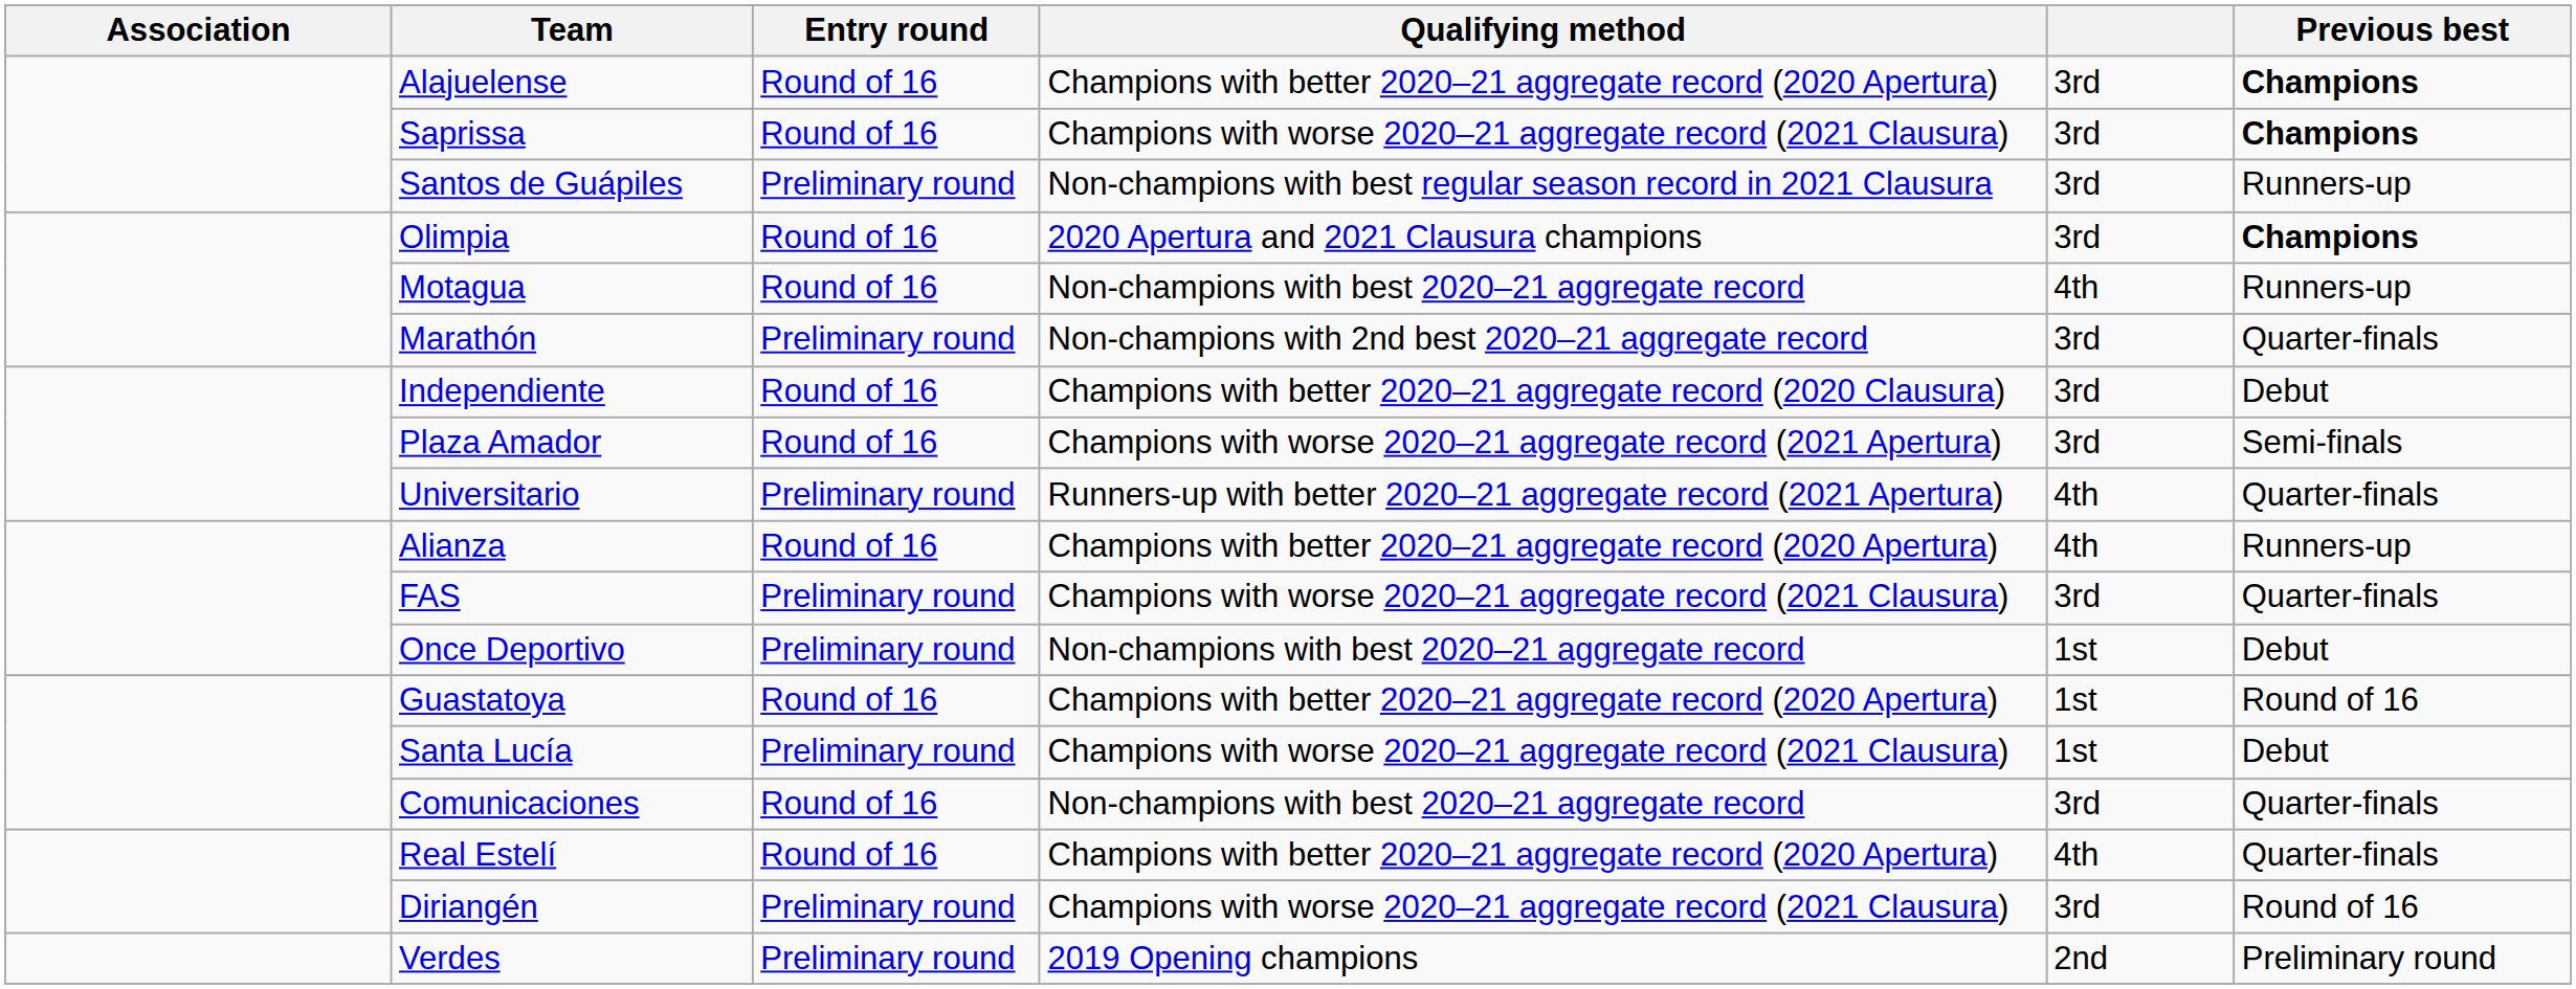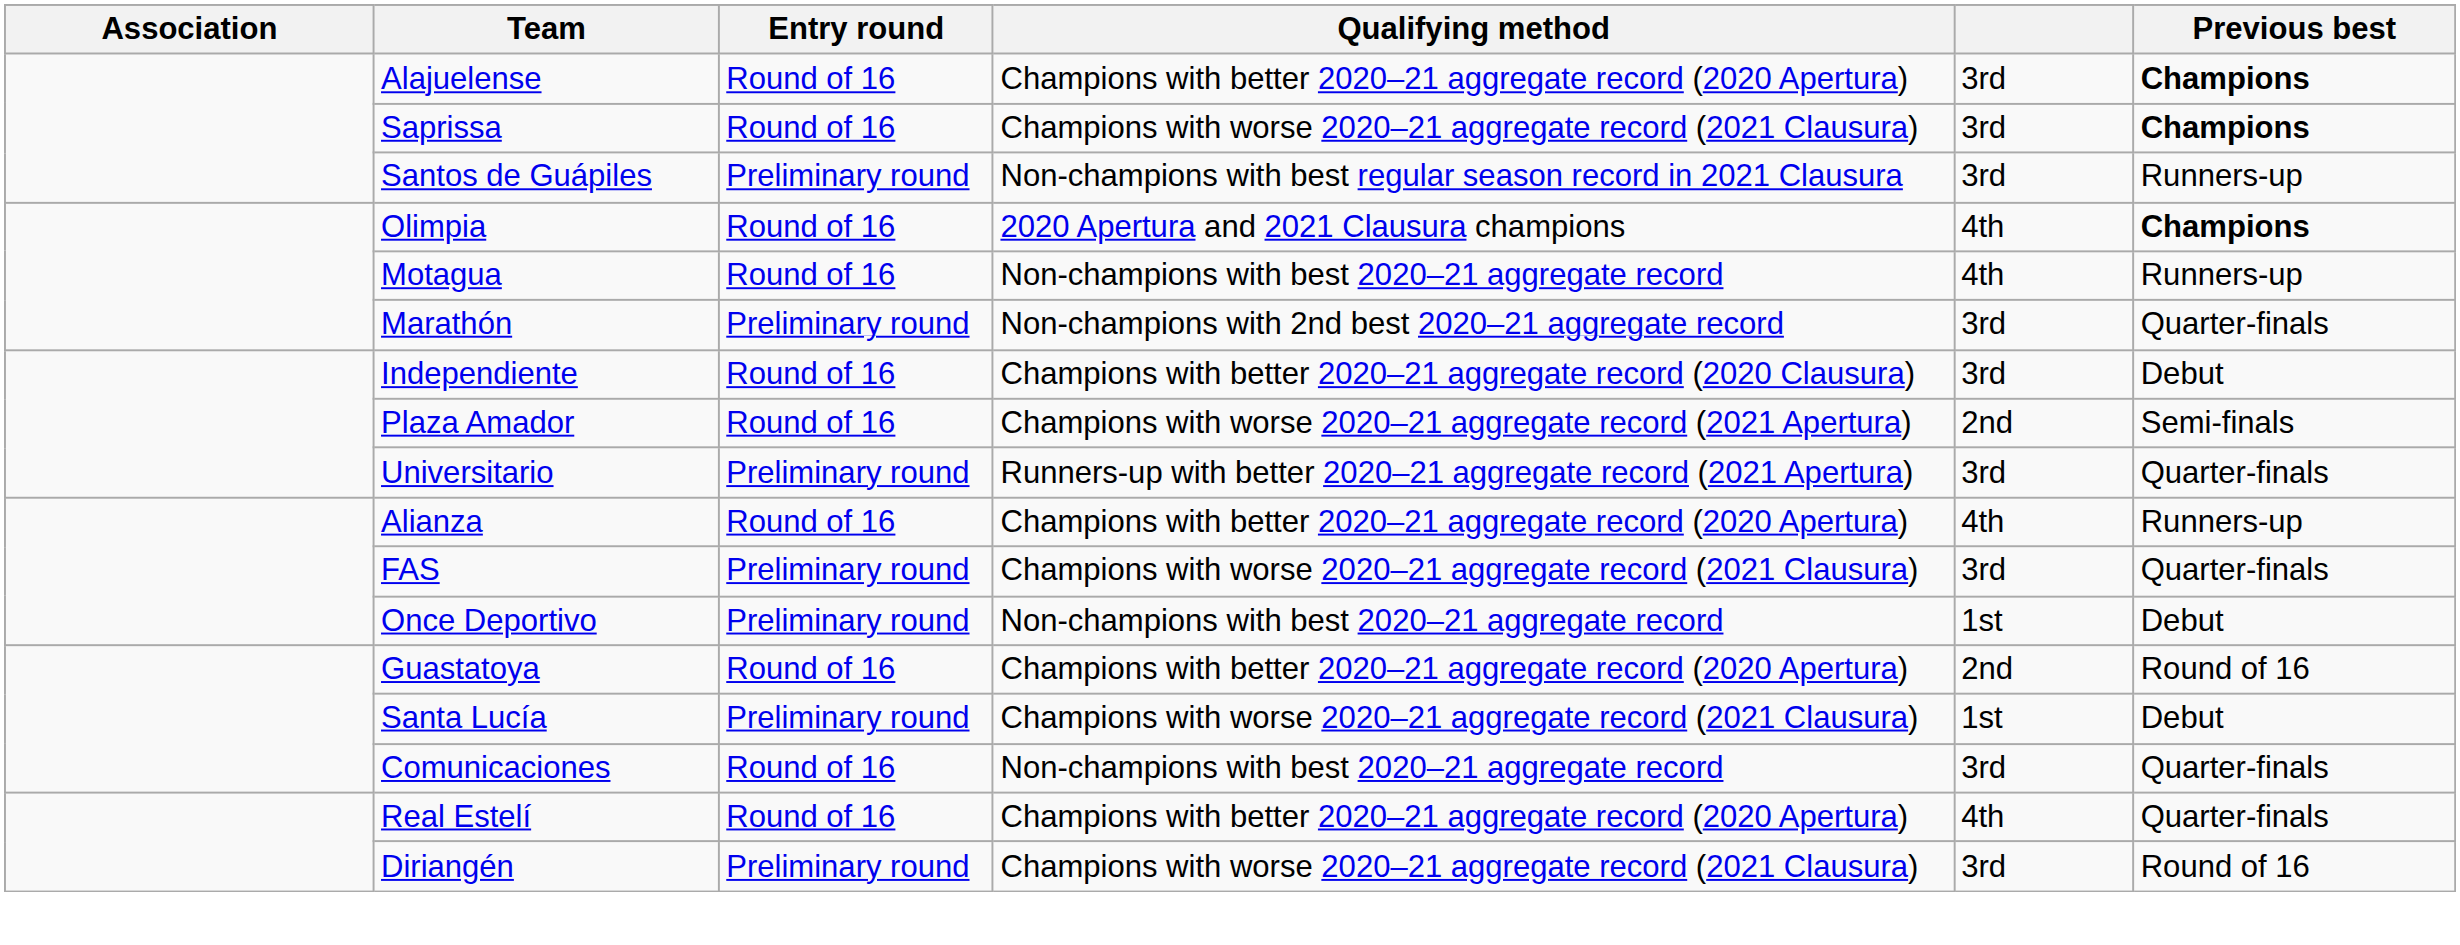 <table class="wikitable" style="table-layout:fixed;width:100%;">
 <tr>
 <th width=15%>Association</th>
 <th width=14%>Team</th>
 <th width=11%>Entry round</th>
 <th width=40%>Qualifying method</th>
 <th width=7%> </th>
 <th width=13%>Previous best </th>
 </tr>
 <tr>
 <td rowspan=3> </td>
 <td><a href='#'>Alajuelense</a></td>
 <td><a href='#'>Round of 16</a></td>
 <td>Champions with better <a href='#'>2020–21 aggregate record</a> (<a href='#'>2020 Apertura</a>)</td>
 <td>3rd </td>
 <td><strong>Champions </strong></td>
 </tr>
 <tr>
 <td><a href='#'>Saprissa</a></td>
 <td><a href='#'>Round of 16</a></td>
 <td>Champions with worse <a href='#'>2020–21 aggregate record</a> (<a href='#'>2021 Clausura</a>)</td>
 <td>3rd </td>
 <td><strong>Champions </strong></td>
 </tr>
 <tr>
 <td><a href='#'>Santos de Guápiles</a></td>
 <td><a href='#'>Preliminary round</a></td>
 <td>Non-champions with best <a href='#'>regular season record in 2021 Clausura</a></td>
 <td>3rd </td>
 <td>Runners-up </td>
 </tr>
 <tr>
 <td rowspan=3> </td>
 <td><a href='#'>Olimpia</a></td>
 <td><a href='#'>Round of 16</a></td>
 <td><a href='#'>2020 Apertura</a> and <a href='#'>2021 Clausura</a> champions</td>
-<td>3rd </td>
+<td>4th </td>
 <td><strong>Champions </strong></td>
 </tr>
 <tr>
 <td><a href='#'>Motagua</a></td>
 <td><a href='#'>Round of 16</a></td>
 <td>Non-champions with best <a href='#'>2020–21 aggregate record</a></td>
 <td>4th </td>
 <td>Runners-up </td>
 </tr>
 <tr>
 <td><a href='#'>Marathón</a></td>
 <td><a href='#'>Preliminary round</a></td>
 <td>Non-champions with 2nd best <a href='#'>2020–21 aggregate record</a></td>
 <td>3rd </td>
 <td>Quarter-finals </td>
 </tr>
 <tr>
 <td rowspan=3> </td>
 <td><a href='#'>Independiente</a></td>
 <td><a href='#'>Round of 16</a></td>
 <td>Champions with better <a href='#'>2020–21 aggregate record</a> (<a href='#'>2020 Clausura</a>)</td>
 <td>3rd </td>
 <td>Debut</td>
 </tr>
 <tr>
 <td><a href='#'>Plaza Amador</a></td>
 <td><a href='#'>Round of 16</a></td>
 <td>Champions with worse <a href='#'>2020–21 aggregate record</a> (<a href='#'>2021 Apertura</a>)</td>
-<td>3rd </td>
+<td>2nd </td>
 <td>Semi-finals </td>
 </tr>
 <tr>
 <td><a href='#'>Universitario</a></td>
 <td><a href='#'>Preliminary round</a></td>
 <td>Runners-up with better <a href='#'>2020–21 aggregate record</a> (<a href='#'>2021 Apertura</a>)</td>
-<td>4th </td>
+<td>3rd </td>
 <td>Quarter-finals </td>
 </tr>
 <tr>
 <td rowspan=3> </td>
 <td><a href='#'>Alianza</a></td>
 <td><a href='#'>Round of 16</a></td>
 <td>Champions with better <a href='#'>2020–21 aggregate record</a> (<a href='#'>2020 Apertura</a>)</td>
 <td>4th </td>
 <td>Runners-up </td>
 </tr>
 <tr>
 <td><a href='#'>FAS</a></td>
 <td><a href='#'>Preliminary round</a></td>
 <td>Champions with worse <a href='#'>2020–21 aggregate record</a> (<a href='#'>2021 Clausura</a>)</td>
 <td>3rd </td>
 <td>Quarter-finals </td>
 </tr>
 <tr>
 <td><a href='#'>Once Deportivo</a></td>
 <td><a href='#'>Preliminary round</a></td>
 <td>Non-champions with best <a href='#'>2020–21 aggregate record</a></td>
 <td>1st</td>
 <td>Debut</td>
 </tr>
 <tr>
 <td rowspan=3> </td>
 <td><a href='#'>Guastatoya</a></td>
 <td><a href='#'>Round of 16</a></td>
 <td>Champions with better <a href='#'>2020–21 aggregate record</a> (<a href='#'>2020 Apertura</a>)</td>
-<td>1st</td>
+<td>2nd </td>
 <td>Round of 16 </td>
 </tr>
 <tr>
 <td><a href='#'>Santa Lucía</a></td>
 <td><a href='#'>Preliminary round</a></td>
 <td>Champions with worse <a href='#'>2020–21 aggregate record</a> (<a href='#'>2021 Clausura</a>)</td>
 <td>1st</td>
 <td>Debut</td>
 </tr>
 <tr>
 <td><a href='#'>Comunicaciones</a></td>
 <td><a href='#'>Round of 16</a></td>
 <td>Non-champions with best <a href='#'>2020–21 aggregate record</a></td>
 <td>3rd </td>
 <td>Quarter-finals </td>
 </tr>
 <tr>
 <td rowspan=2> </td>
 <td><a href='#'>Real Estelí</a></td>
 <td><a href='#'>Round of 16</a></td>
 <td>Champions with better <a href='#'>2020–21 aggregate record</a> (<a href='#'>2020 Apertura</a>)</td>
 <td>4th </td>
 <td>Quarter-finals </td>
 </tr>
 <tr>
 <td><a href='#'>Diriangén</a></td>
 <td><a href='#'>Preliminary round</a></td>
 <td>Champions with worse <a href='#'>2020–21 aggregate record</a> (<a href='#'>2021 Clausura</a>)</td>
 <td>3rd </td>
 <td>Round of 16 </td>
 </tr>
-<tr>
-<td> </td>
-<td><a href='#'>Verdes</a></td>
-<td><a href='#'>Preliminary round</a></td>
-<td><a href='#'>2019 Opening</a> champions</td>
-<td>2nd </td>
-<td>Preliminary round </td>
-</tr>
 </table>
